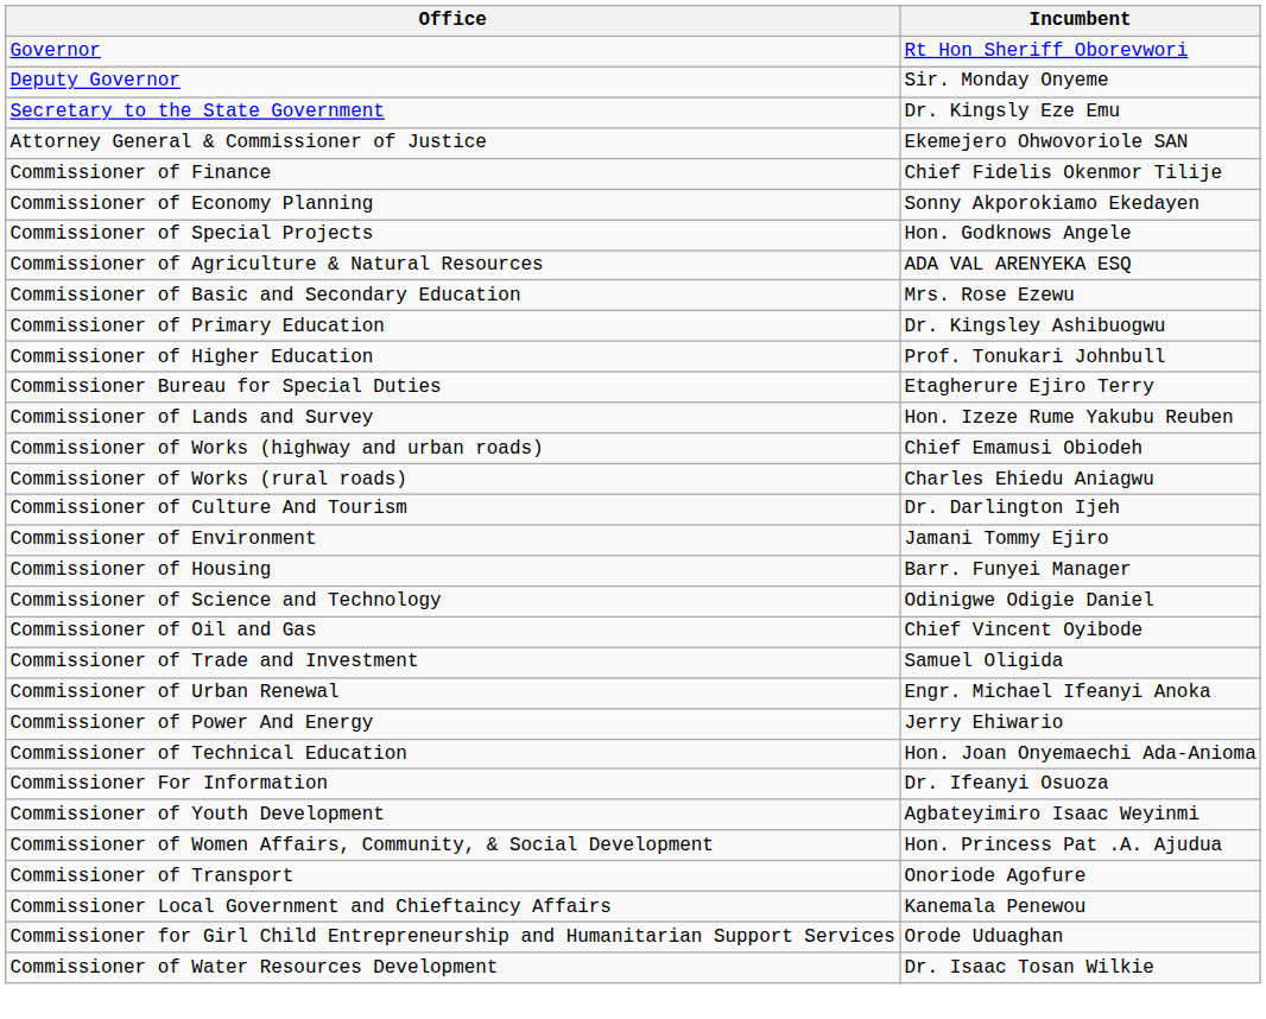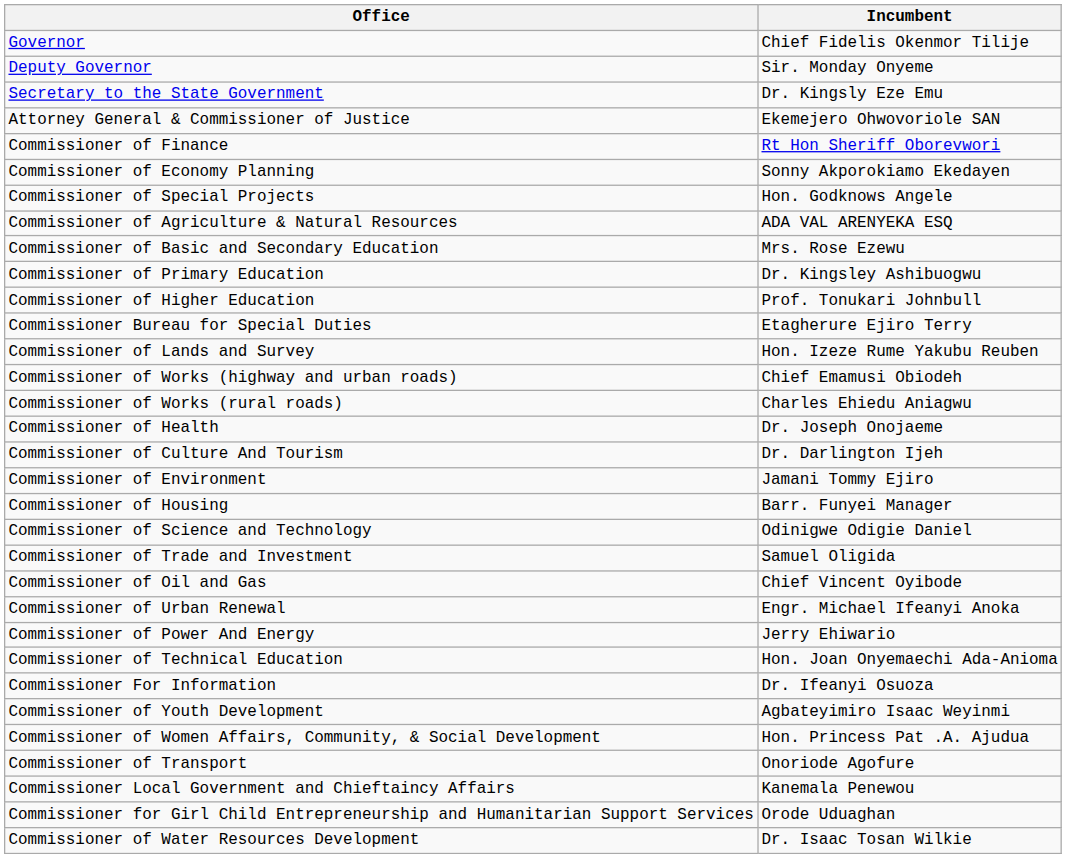 <table class="wikitable" style="font-size: 95%;">
 <tr>
 <th>Office</th>
 <th>Incumbent</th>
 </tr>
 <tr>
 <td><a href='#'>Governor</a></td>
-<td><a href='#'>Rt Hon Sheriff Oborevwori</a></td>
+<td>Chief  Fidelis Okenmor Tilije</td>
 </tr>
 <tr>
 <td><a href='#'>Deputy Governor</a></td>
 <td>Sir. Monday Onyeme </td>
 </tr>
 <tr>
 <td><a href='#'>Secretary to the State Government</a></td>
 <td>Dr. Kingsly Eze Emu </td>
 </tr>
 <tr>
 <td>Attorney General & Commissioner of Justice</td>
 <td>Ekemejero Ohwovoriole SAN</td>
 </tr>
 <tr>
 <td>Commissioner of Finance</td>
-<td>Chief  Fidelis Okenmor Tilije</td>
+<td><a href='#'>Rt Hon Sheriff Oborevwori</a></td>
 </tr>
 <tr>
 <td>Commissioner of Economy Planning</td>
 <td>Sonny Akporokiamo Ekedayen</td>
 </tr>
 <tr>
 <td>Commissioner of Special Projects</td>
 <td>Hon. Godknows Angele</td>
 </tr>
 <tr>
 <td>Commissioner of Agriculture & Natural Resources</td>
 <td>ADA VAL ARENYEKA ESQ</td>
 </tr>
 <tr>
 <td>Commissioner of Basic and Secondary Education</td>
 <td>Mrs. Rose Ezewu</td>
 </tr>
 <tr>
 <td>Commissioner of Primary Education</td>
 <td>Dr. Kingsley Ashibuogwu</td>
 </tr>
 <tr>
 <td>Commissioner of Higher Education</td>
 <td>Prof. Tonukari Johnbull</td>
 </tr>
 <tr>
 <td>Commissioner Bureau for Special Duties</td>
 <td>Etagherure Ejiro Terry</td>
 </tr>
 <tr>
 <td>Commissioner of Lands and Survey</td>
 <td>Hon. Izeze Rume Yakubu Reuben</td>
 </tr>
 <tr>
 <td>Commissioner of Works (highway and urban roads)</td>
 <td>Chief Emamusi Obiodeh</td>
 </tr>
 <tr>
 <td>Commissioner of Works (rural roads)</td>
 <td>Charles Ehiedu Aniagwu</td>
 </tr>
 <tr>
+<td>Commissioner of Health</td>
+<td>Dr. Joseph Onojaeme</td>
+</tr>
+<tr>
 <td>Commissioner of Culture And Tourism</td>
 <td>Dr. Darlington Ijeh</td>
 </tr>
 <tr>
 <td>Commissioner of Environment</td>
 <td>Jamani Tommy Ejiro</td>
 </tr>
 <tr>
 <td>Commissioner of Housing</td>
 <td>Barr. Funyei Manager</td>
 </tr>
 <tr>
 <td>Commissioner of Science and Technology</td>
 <td>Odinigwe Odigie Daniel</td>
 </tr>
 <tr>
+<td>Commissioner of Trade and Investment</td>
+<td>Samuel Oligida</td>
+</tr>
+<tr>
 <td>Commissioner of Oil and Gas</td>
 <td>Chief Vincent Oyibode</td>
-</tr>
-<tr>
-<td>Commissioner of Trade and Investment</td>
-<td>Samuel Oligida</td>
 </tr>
 <tr>
 <td>Commissioner of Urban Renewal</td>
 <td>Engr. Michael Ifeanyi Anoka</td>
 </tr>
 <tr>
 <td>Commissioner of Power And Energy</td>
 <td>Jerry Ehiwario</td>
 </tr>
 <tr>
 <td>Commissioner of Technical Education</td>
 <td>Hon. Joan Onyemaechi Ada-Anioma</td>
 </tr>
 <tr>
 <td>Commissioner For Information</td>
 <td>Dr. Ifeanyi Osuoza</td>
 </tr>
 <tr>
 <td>Commissioner of Youth Development</td>
 <td>Agbateyimiro Isaac  Weyinmi</td>
 </tr>
 <tr>
 <td>Commissioner of Women Affairs, Community, & Social Development</td>
 <td>Hon. Princess Pat .A. Ajudua</td>
 </tr>
 <tr>
 <td>Commissioner of Transport</td>
 <td>Onoriode Agofure</td>
 </tr>
 <tr>
 <td>Commissioner Local Government and Chieftaincy Affairs</td>
 <td>Kanemala Penewou</td>
 </tr>
 <tr>
 <td>Commissioner for Girl Child Entrepreneurship and Humanitarian Support Services</td>
 <td>Orode Uduaghan</td>
 </tr>
 <tr>
 <td>Commissioner of Water Resources Development</td>
 <td>Dr. Isaac Tosan  Wilkie</td>
 </tr>
 </table>
